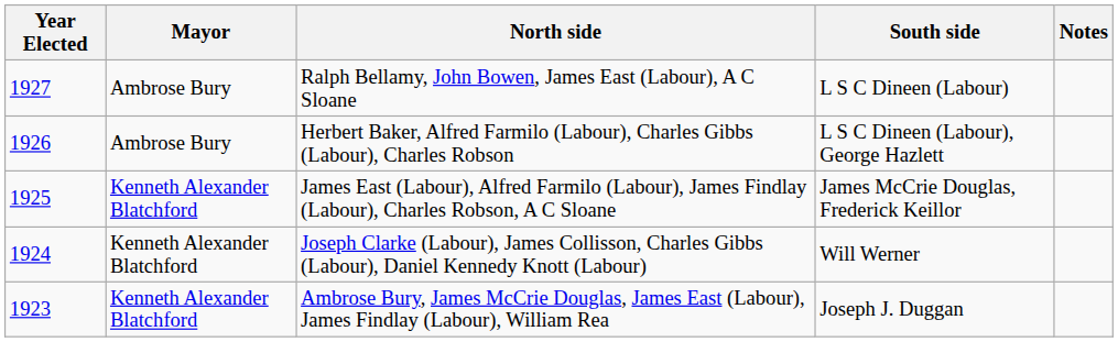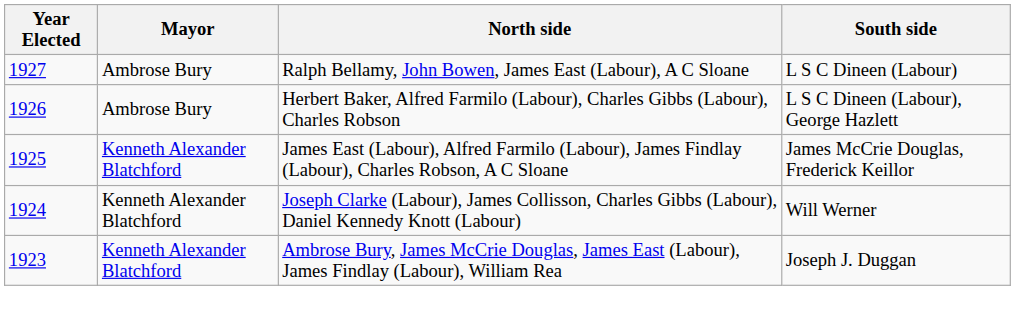 <table class="wikitable">
 <tr>
 <th>Year Elected</th>
 <th>Mayor</th>
 <th>North side</th>
 <th>South side</th>
-<th>Notes</th>
 </tr>
 <tr>
 <td><a href='#'>1927</a></td>
 <td>Ambrose Bury</td>
 <td>Ralph Bellamy, <a href='#'>John Bowen</a>, James East (Labour), A C Sloane</td>
 <td>L S C Dineen (Labour)</td>
-<td></td>
 </tr>
 <tr>
 <td><a href='#'>1926</a></td>
 <td>Ambrose Bury</td>
 <td>Herbert Baker, Alfred Farmilo (Labour), Charles Gibbs (Labour), Charles Robson</td>
 <td>L S C Dineen (Labour), George Hazlett</td>
-<td></td>
 </tr>
 <tr>
 <td><a href='#'>1925</a></td>
 <td><a href='#'>Kenneth Alexander Blatchford</a></td>
 <td>James East  (Labour), Alfred Farmilo  (Labour), James Findlay  (Labour),  Charles Robson, A C Sloane</td>
 <td>James McCrie Douglas, Frederick Keillor</td>
-<td></td>
 </tr>
 <tr>
 <td><a href='#'>1924</a></td>
 <td>Kenneth Alexander Blatchford</td>
 <td><a href='#'>Joseph Clarke</a> (Labour), James Collisson, Charles Gibbs  (Labour), Daniel Kennedy Knott (Labour)</td>
 <td>Will Werner</td>
-<td></td>
 </tr>
 <tr>
 <td><a href='#'>1923</a></td>
 <td><a href='#'>Kenneth Alexander Blatchford</a></td>
 <td><a href='#'>Ambrose Bury</a>, <a href='#'>James McCrie Douglas</a>, <a href='#'>James East</a> (Labour), James Findlay (Labour), William Rea</td>
 <td>Joseph J. Duggan</td>
-<td></td>
 </tr>
 </table>
